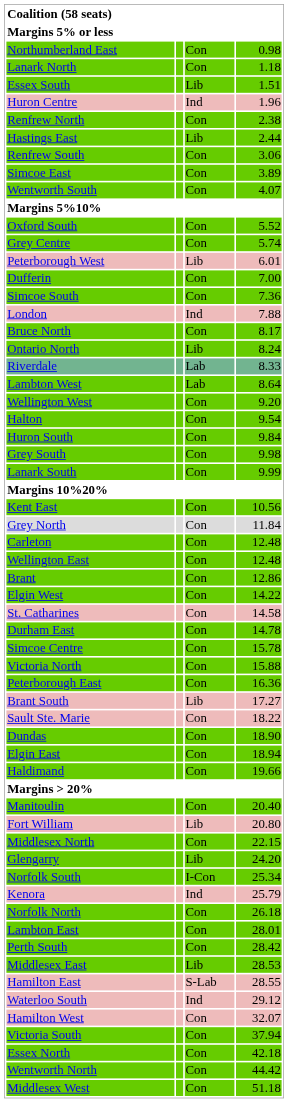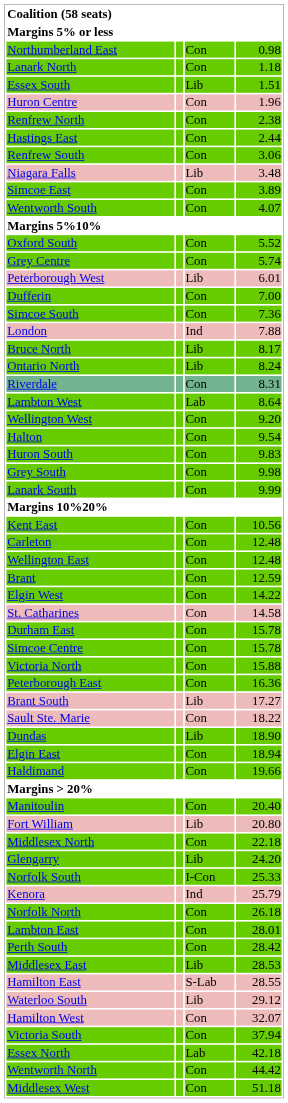 <table style="float:left; width: 350px; border-spacing: 2px; border: 1px solid darkgray;">
 <tr>
 <td><strong>Coalition (58 seats)</strong></td>
 </tr>
 <tr>
 <td><strong>Margins 5% or less</strong></td>
 </tr>
 <tr style="background-color:#66CC00;">
 <td><a href='#'>Northumberland East</a></td>
 <td> </td>
 <td>Con</td>
 <td align="right">0.98</td>
 </tr>
 <tr style="background-color:#66CC00;">
 <td><a href='#'>Lanark North</a></td>
 <td> </td>
 <td>Con</td>
 <td align="right">1.18</td>
 </tr>
 <tr style="background-color:#66CC00;">
 <td><a href='#'>Essex South</a></td>
 <td> </td>
 <td>Lib</td>
 <td align="right">1.51</td>
 </tr>
 <tr style="background-color:#EEBBBB;">
 <td><a href='#'>Huron Centre</a></td>
 <td> </td>
-<td>Ind</td>
+<td>Con</td>
 <td align="right">1.96</td>
 </tr>
 <tr style="background-color:#66CC00;">
 <td><a href='#'>Renfrew North</a></td>
 <td> </td>
 <td>Con</td>
 <td align="right">2.38</td>
 </tr>
 <tr style="background-color:#66CC00;">
 <td><a href='#'>Hastings East</a></td>
 <td> </td>
-<td>Lib</td>
+<td>Con</td>
 <td align="right">2.44</td>
 </tr>
 <tr style="background-color:#66CC00;">
 <td><a href='#'>Renfrew South</a></td>
 <td> </td>
 <td>Con</td>
 <td align="right">3.06</td>
+</tr>
+<tr style="background-color:#EEBBBB;">
+<td><a href='#'>Niagara Falls</a></td>
+<td> </td>
+<td>Lib</td>
+<td align="right">3.48</td>
 </tr>
 <tr style="background-color:#66CC00;">
 <td><a href='#'>Simcoe East</a></td>
 <td> </td>
 <td>Con</td>
 <td align="right">3.89</td>
 </tr>
 <tr style="background-color:#66CC00;">
 <td><a href='#'>Wentworth South</a></td>
 <td> </td>
 <td>Con</td>
 <td align="right">4.07</td>
 </tr>
 <tr>
 <td><strong>Margins 5%10%</strong></td>
 </tr>
 <tr style="background-color:#66CC00;">
 <td><a href='#'>Oxford South</a></td>
 <td> </td>
 <td>Con</td>
 <td align="right">5.52</td>
 </tr>
 <tr style="background-color:#66CC00;">
 <td><a href='#'>Grey Centre</a></td>
 <td> </td>
 <td>Con</td>
 <td align="right">5.74</td>
 </tr>
 <tr style="background-color:#EEBBBB;">
 <td><a href='#'>Peterborough West</a></td>
 <td> </td>
 <td>Lib</td>
 <td align="right">6.01</td>
 </tr>
 <tr style="background-color:#66CC00;">
 <td><a href='#'>Dufferin</a></td>
 <td> </td>
 <td>Con</td>
 <td align="right">7.00</td>
 </tr>
 <tr style="background-color:#66CC00;">
 <td><a href='#'>Simcoe South</a></td>
 <td> </td>
 <td>Con</td>
 <td align="right">7.36</td>
 </tr>
 <tr style="background-color:#EEBBBB;">
 <td><a href='#'>London</a></td>
 <td> </td>
 <td>Ind</td>
 <td align="right">7.88</td>
 </tr>
 <tr style="background-color:#66CC00;">
 <td><a href='#'>Bruce North</a></td>
 <td> </td>
-<td>Con</td>
+<td>Lib</td>
 <td align="right">8.17</td>
 </tr>
 <tr style="background-color:#66CC00;">
 <td><a href='#'>Ontario North</a></td>
 <td> </td>
 <td>Lib</td>
 <td align="right">8.24</td>
 </tr>
 <tr style="background-color:#72B490;">
 <td><a href='#'>Riverdale</a></td>
 <td> </td>
-<td>Lab</td>
-<td align="right">8.33</td>
+<td>Con</td>
+<td align="right">8.31</td>
 </tr>
 <tr style="background-color:#66CC00;">
 <td><a href='#'>Lambton West</a></td>
 <td> </td>
 <td>Lab</td>
 <td align="right">8.64</td>
 </tr>
 <tr style="background-color:#66CC00;">
 <td><a href='#'>Wellington West</a></td>
 <td> </td>
 <td>Con</td>
 <td align="right">9.20</td>
 </tr>
 <tr style="background-color:#66CC00;">
 <td><a href='#'>Halton</a></td>
 <td> </td>
 <td>Con</td>
 <td align="right">9.54</td>
 </tr>
 <tr style="background-color:#66CC00;">
 <td><a href='#'>Huron South</a></td>
 <td> </td>
 <td>Con</td>
-<td align="right">9.84</td>
+<td align="right">9.83</td>
 </tr>
 <tr style="background-color:#66CC00;">
 <td><a href='#'>Grey South</a></td>
 <td> </td>
 <td>Con</td>
 <td align="right">9.98</td>
 </tr>
 <tr style="background-color:#66CC00;">
 <td><a href='#'>Lanark South</a></td>
 <td> </td>
 <td>Con</td>
 <td align="right">9.99</td>
 </tr>
 <tr>
 <td><strong>Margins 10%20%</strong></td>
 </tr>
 <tr style="background-color:#66CC00;">
 <td><a href='#'>Kent East</a></td>
 <td> </td>
 <td>Con</td>
 <td align="right">10.56</td>
 </tr>
-<tr style="background-color:#DCDCDC;">
-<td><a href='#'>Grey North</a></td>
-<td> </td>
-<td>Con</td>
-<td align="right">11.84</td>
-</tr>
 <tr style="background-color:#66CC00;">
 <td><a href='#'>Carleton</a></td>
 <td> </td>
 <td>Con</td>
 <td align="right">12.48</td>
 </tr>
 <tr style="background-color:#66CC00;">
 <td><a href='#'>Wellington East</a></td>
 <td> </td>
 <td>Con</td>
 <td align="right">12.48</td>
 </tr>
 <tr style="background-color:#66CC00;">
 <td><a href='#'>Brant</a></td>
 <td> </td>
 <td>Con</td>
-<td align="right">12.86</td>
+<td align="right">12.59</td>
 </tr>
 <tr style="background-color:#66CC00;">
 <td><a href='#'>Elgin West</a></td>
 <td> </td>
 <td>Con</td>
 <td align="right">14.22</td>
 </tr>
 <tr style="background-color:#EEBBBB;">
 <td><a href='#'>St. Catharines</a></td>
 <td> </td>
 <td>Con</td>
 <td align="right">14.58</td>
 </tr>
 <tr style="background-color:#66CC00;">
 <td><a href='#'>Durham East</a></td>
 <td> </td>
 <td>Con</td>
-<td align="right">14.78</td>
+<td align="right">15.78</td>
 </tr>
 <tr style="background-color:#66CC00;">
 <td><a href='#'>Simcoe Centre</a></td>
 <td> </td>
 <td>Con</td>
 <td align="right">15.78</td>
 </tr>
 <tr style="background-color:#66CC00;">
 <td><a href='#'>Victoria North</a></td>
 <td> </td>
 <td>Con</td>
 <td align="right">15.88</td>
 </tr>
 <tr style="background-color:#66CC00;">
 <td><a href='#'>Peterborough East</a></td>
 <td> </td>
 <td>Con</td>
 <td align="right">16.36</td>
 </tr>
 <tr style="background-color:#EEBBBB;">
 <td><a href='#'>Brant South</a></td>
 <td> </td>
 <td>Lib</td>
 <td align="right">17.27</td>
 </tr>
 <tr style="background-color:#EEBBBB;">
 <td><a href='#'>Sault Ste. Marie</a></td>
 <td> </td>
 <td>Con</td>
 <td align="right">18.22</td>
 </tr>
 <tr style="background-color:#66CC00;">
 <td><a href='#'>Dundas</a></td>
 <td> </td>
-<td>Con</td>
+<td>Lib</td>
 <td align="right">18.90</td>
 </tr>
 <tr style="background-color:#66CC00;">
 <td><a href='#'>Elgin East</a></td>
 <td> </td>
 <td>Con</td>
 <td align="right">18.94</td>
 </tr>
 <tr style="background-color:#66CC00;">
 <td><a href='#'>Haldimand</a></td>
 <td> </td>
 <td>Con</td>
 <td align="right">19.66</td>
 </tr>
 <tr>
 <td><strong>Margins > 20%</strong></td>
 </tr>
 <tr style="background-color:#66CC00;">
 <td><a href='#'>Manitoulin</a></td>
 <td> </td>
 <td>Con</td>
 <td align="right">20.40</td>
 </tr>
 <tr style="background-color:#EEBBBB;">
 <td><a href='#'>Fort William</a></td>
 <td> </td>
 <td>Lib</td>
 <td align="right">20.80</td>
 </tr>
 <tr style="background-color:#66CC00;">
 <td><a href='#'>Middlesex North</a></td>
 <td> </td>
 <td>Con</td>
-<td align="right">22.15</td>
+<td align="right">22.18</td>
 </tr>
 <tr style="background-color:#66CC00;">
 <td><a href='#'>Glengarry</a></td>
 <td> </td>
 <td>Lib</td>
 <td align="right">24.20</td>
 </tr>
 <tr style="background-color:#66CC00;">
 <td><a href='#'>Norfolk South</a></td>
 <td> </td>
 <td>I-Con</td>
-<td align="right">25.34</td>
+<td align="right">25.33</td>
 </tr>
 <tr style="background-color:#EEBBBB;">
 <td><a href='#'>Kenora</a></td>
 <td> </td>
 <td>Ind</td>
 <td align="right">25.79</td>
 </tr>
 <tr style="background-color:#66CC00;">
 <td><a href='#'>Norfolk North</a></td>
 <td> </td>
 <td>Con</td>
 <td align="right">26.18</td>
 </tr>
 <tr style="background-color:#66CC00;">
 <td><a href='#'>Lambton East</a></td>
 <td> </td>
 <td>Con</td>
 <td align="right">28.01</td>
 </tr>
 <tr style="background-color:#66CC00;">
 <td><a href='#'>Perth South</a></td>
 <td> </td>
 <td>Con</td>
 <td align="right">28.42</td>
 </tr>
 <tr style="background-color:#66CC00;">
 <td><a href='#'>Middlesex East</a></td>
 <td> </td>
 <td>Lib</td>
 <td align="right">28.53</td>
 </tr>
 <tr style="background-color:#EEBBBB;">
 <td><a href='#'>Hamilton East</a></td>
 <td> </td>
 <td>S-Lab</td>
 <td align="right">28.55</td>
 </tr>
 <tr style="background-color:#EEBBBB;">
 <td><a href='#'>Waterloo South</a></td>
 <td> </td>
-<td>Ind</td>
+<td>Lib</td>
 <td align="right">29.12</td>
 </tr>
 <tr style="background-color:#EEBBBB;">
 <td><a href='#'>Hamilton West</a></td>
 <td> </td>
 <td>Con</td>
 <td align="right">32.07</td>
 </tr>
 <tr style="background-color:#66CC00;">
 <td><a href='#'>Victoria South</a></td>
 <td> </td>
 <td>Con</td>
 <td align="right">37.94</td>
 </tr>
 <tr style="background-color:#66CC00;">
 <td><a href='#'>Essex North</a></td>
 <td> </td>
-<td>Con</td>
+<td>Lab</td>
 <td align="right">42.18</td>
 </tr>
 <tr style="background-color:#66CC00;">
 <td><a href='#'>Wentworth North</a></td>
 <td> </td>
 <td>Con</td>
 <td align="right">44.42</td>
 </tr>
 <tr style="background-color:#66CC00;">
 <td><a href='#'>Middlesex West</a></td>
 <td> </td>
 <td>Con</td>
 <td align="right">51.18</td>
 </tr>
 </table>
